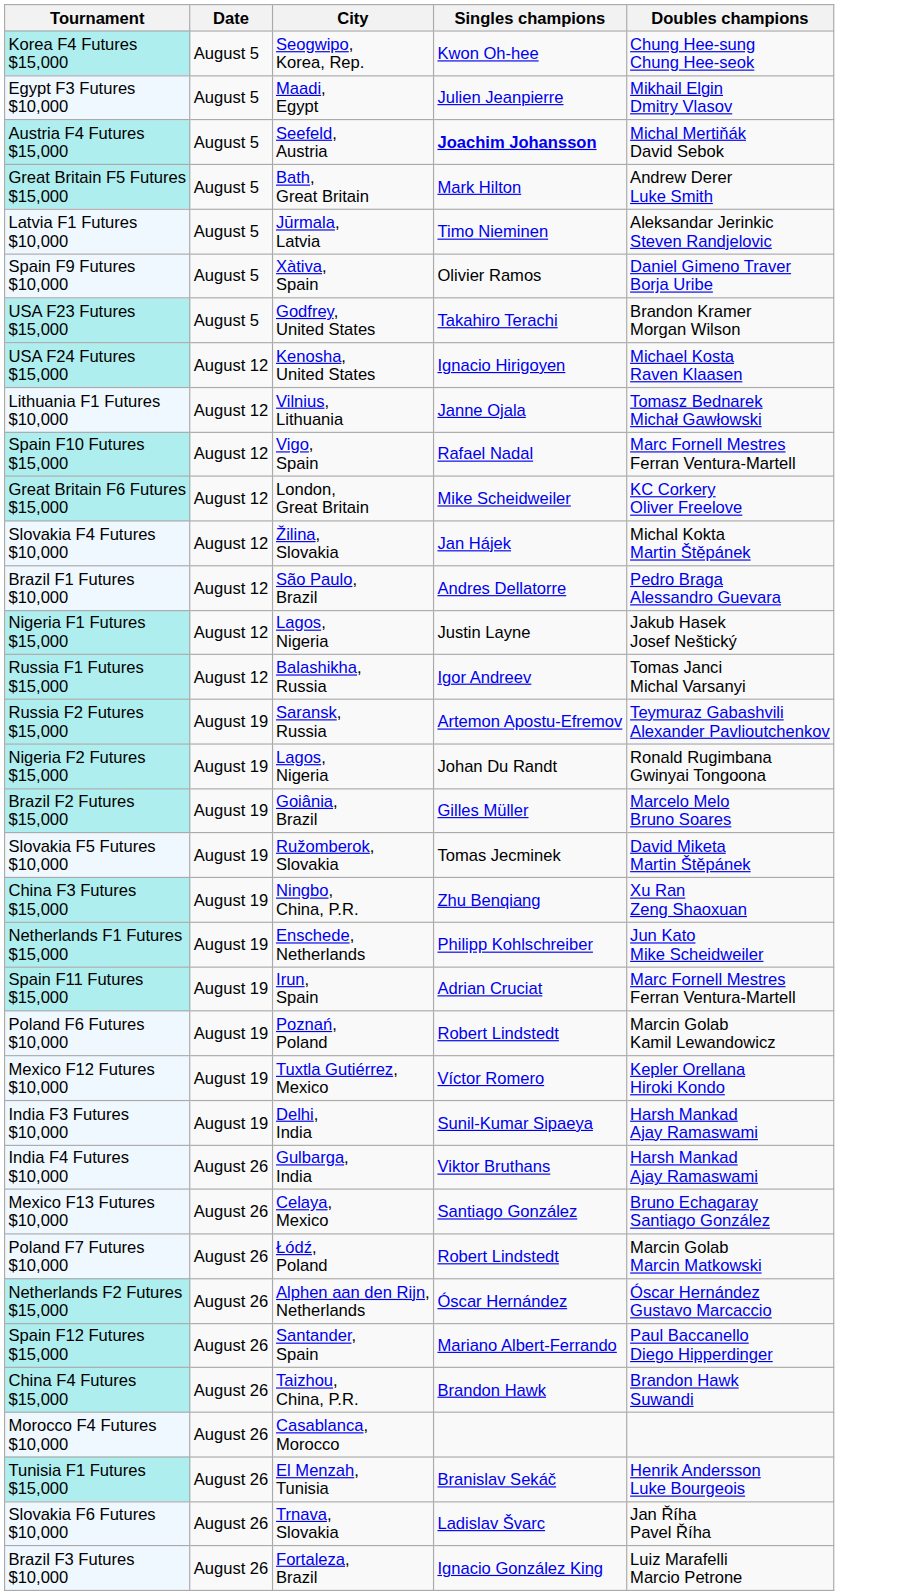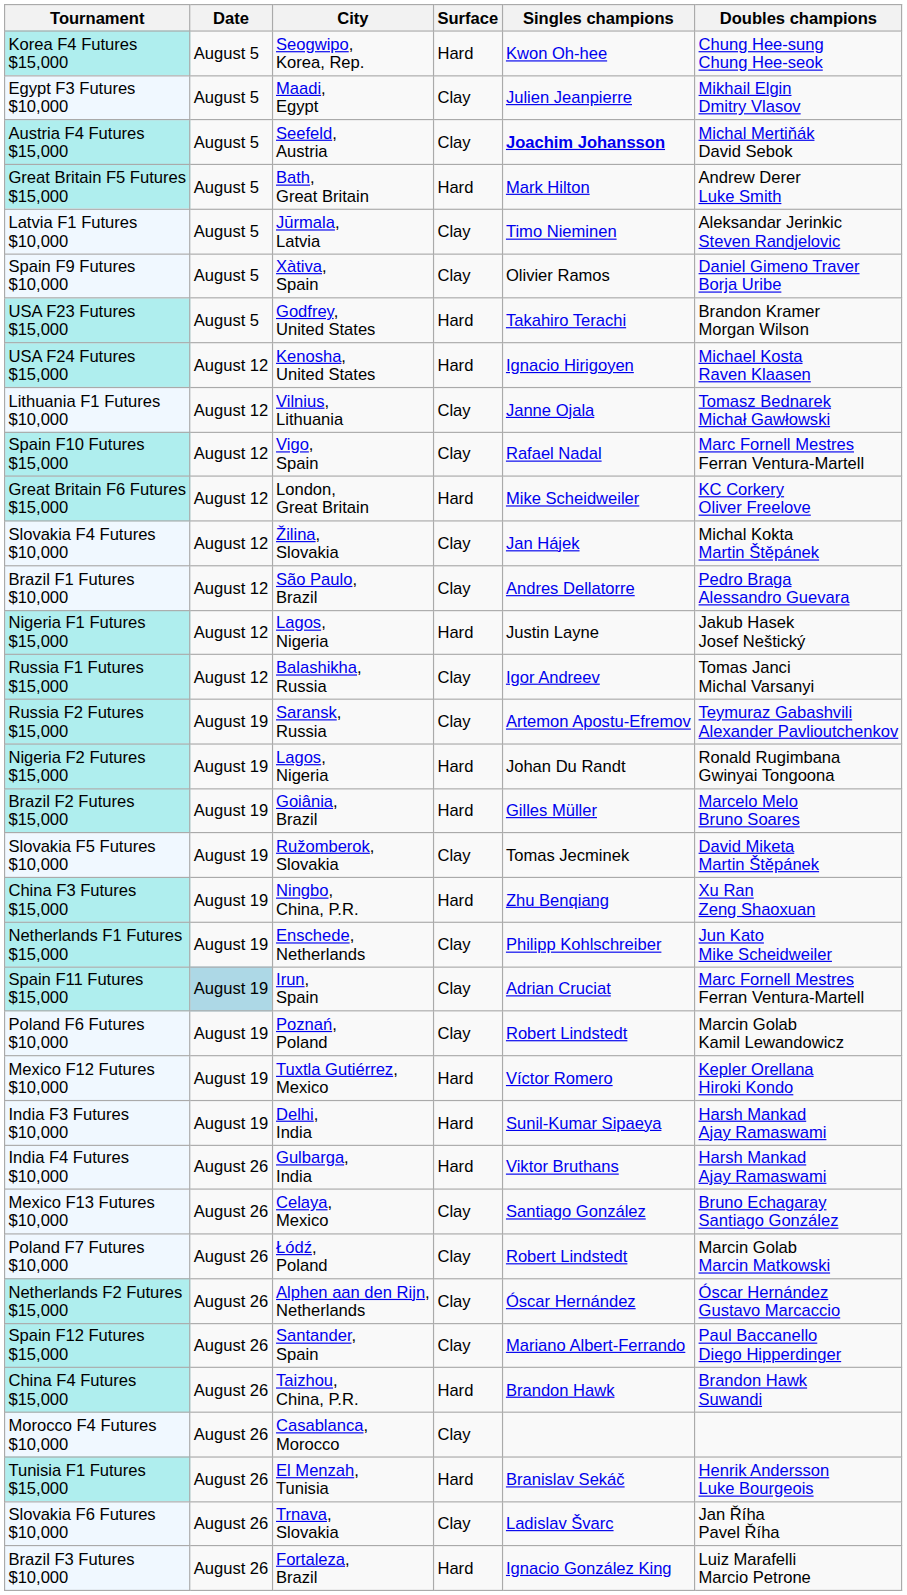 <table class="sortable wikitable" style="font-size:90%">
 <tr>
 <th>Tournament</th>
 <th>Date</th>
 <th>City</th>
+<th>Surface</th>
 <th>Singles champions</th>
 <th>Doubles champions</th>
 </tr>
 <tr>
 <td style="background:#afeeee;">Korea F4 Futures<br>$15,000</td>
 <td>August 5</td>
 <td><a href='#'>Seogwipo</a>,<br>Korea, Rep.</td>
+<td>Hard</td>
 <td> <a href='#'>Kwon Oh-hee</a></td>
 <td> <a href='#'>Chung Hee-sung</a><br> <a href='#'>Chung Hee-seok</a></td>
 </tr>
 <tr>
 <td style="background:#f0f8ff;">Egypt F3 Futures<br>$10,000</td>
 <td>August 5</td>
 <td><a href='#'>Maadi</a>,<br>Egypt</td>
+<td>Clay</td>
 <td> <a href='#'>Julien Jeanpierre</a></td>
 <td> <a href='#'>Mikhail Elgin</a><br> <a href='#'>Dmitry Vlasov</a></td>
 </tr>
 <tr>
 <td style="background:#afeeee;">Austria F4 Futures<br>$15,000</td>
 <td>August 5</td>
 <td><a href='#'>Seefeld</a>,<br>Austria</td>
+<td>Clay</td>
 <td><strong> <a href='#'>Joachim Johansson</a></strong></td>
 <td> <a href='#'>Michal Mertiňák</a><br> David Sebok</td>
 </tr>
 <tr>
 <td style="background:#afeeee;">Great Britain F5 Futures<br>$15,000</td>
 <td>August 5</td>
 <td><a href='#'>Bath</a>,<br>Great Britain</td>
+<td>Hard</td>
 <td> <a href='#'>Mark Hilton</a></td>
 <td> Andrew Derer<br> <a href='#'>Luke Smith</a></td>
 </tr>
 <tr>
 <td style="background:#f0f8ff;">Latvia F1 Futures<br>$10,000</td>
 <td>August 5</td>
 <td><a href='#'>Jūrmala</a>,<br>Latvia</td>
+<td>Clay</td>
 <td> <a href='#'>Timo Nieminen</a></td>
 <td> Aleksandar Jerinkic<br> <a href='#'>Steven Randjelovic</a></td>
 </tr>
 <tr>
 <td style="background:#f0f8ff;">Spain F9 Futures<br>$10,000</td>
 <td>August 5</td>
 <td><a href='#'>Xàtiva</a>,<br>Spain</td>
+<td>Clay</td>
 <td> Olivier Ramos</td>
 <td> <a href='#'>Daniel Gimeno Traver</a><br> <a href='#'>Borja Uribe</a></td>
 </tr>
 <tr>
 <td style="background:#afeeee;">USA F23 Futures<br>$15,000</td>
 <td>August 5</td>
 <td><a href='#'>Godfrey</a>,<br>United States</td>
+<td>Hard</td>
 <td> <a href='#'>Takahiro Terachi</a></td>
 <td> Brandon Kramer<br> Morgan Wilson</td>
 </tr>
 <tr>
 <td style="background:#afeeee;">USA F24 Futures<br>$15,000</td>
 <td>August 12</td>
 <td><a href='#'>Kenosha</a>,<br>United States</td>
+<td>Hard</td>
 <td> <a href='#'>Ignacio Hirigoyen</a></td>
 <td> <a href='#'>Michael Kosta</a><br> <a href='#'>Raven Klaasen</a></td>
 </tr>
 <tr>
 <td style="background:#f0f8ff;">Lithuania F1 Futures<br>$10,000</td>
 <td>August 12</td>
 <td><a href='#'>Vilnius</a>,<br>Lithuania</td>
+<td>Clay</td>
 <td> <a href='#'>Janne Ojala</a></td>
 <td> <a href='#'>Tomasz Bednarek</a><br> <a href='#'>Michał Gawłowski</a></td>
 </tr>
 <tr>
 <td style="background:#afeeee;">Spain F10 Futures<br>$15,000</td>
 <td>August 12</td>
 <td><a href='#'>Vigo</a>,<br>Spain</td>
+<td>Clay</td>
 <td> <a href='#'>Rafael Nadal</a></td>
 <td> <a href='#'>Marc Fornell Mestres</a><br> Ferran Ventura-Martell</td>
 </tr>
 <tr>
 <td style="background:#afeeee;">Great Britain F6 Futures<br>$15,000</td>
 <td>August 12</td>
 <td>London,<br>Great Britain</td>
+<td>Hard</td>
 <td> <a href='#'>Mike Scheidweiler</a></td>
 <td> <a href='#'>KC Corkery</a><br> <a href='#'>Oliver Freelove</a></td>
 </tr>
 <tr>
 <td style="background:#f0f8ff;">Slovakia F4 Futures<br>$10,000</td>
 <td>August 12</td>
 <td><a href='#'>Žilina</a>,<br>Slovakia</td>
+<td>Clay</td>
 <td> <a href='#'>Jan Hájek</a></td>
 <td> Michal Kokta<br> <a href='#'>Martin Štěpánek</a></td>
 </tr>
 <tr>
 <td style="background:#f0f8ff;">Brazil F1 Futures<br>$10,000</td>
 <td>August 12</td>
 <td><a href='#'>São Paulo</a>,<br>Brazil</td>
+<td>Clay</td>
 <td> <a href='#'>Andres Dellatorre</a></td>
 <td> <a href='#'>Pedro Braga</a><br> <a href='#'>Alessandro Guevara</a></td>
 </tr>
 <tr>
 <td style="background:#afeeee;">Nigeria F1 Futures<br>$15,000</td>
 <td>August 12</td>
 <td><a href='#'>Lagos</a>,<br>Nigeria</td>
+<td>Hard</td>
 <td> Justin Layne</td>
 <td> Jakub Hasek<br> Josef Neštický</td>
 </tr>
 <tr>
 <td style="background:#afeeee;">Russia F1 Futures<br>$15,000</td>
 <td>August 12</td>
 <td><a href='#'>Balashikha</a>,<br>Russia</td>
+<td>Clay</td>
 <td> <a href='#'>Igor Andreev</a></td>
 <td> Tomas Janci<br> Michal Varsanyi</td>
 </tr>
 <tr>
 <td style="background:#afeeee;">Russia F2 Futures<br>$15,000</td>
 <td>August 19</td>
 <td><a href='#'>Saransk</a>,<br>Russia</td>
+<td>Clay</td>
 <td> <a href='#'>Artemon Apostu-Efremov</a></td>
 <td> <a href='#'>Teymuraz Gabashvili</a><br> <a href='#'>Alexander Pavlioutchenkov</a></td>
 </tr>
 <tr>
 <td style="background:#afeeee;">Nigeria F2 Futures<br>$15,000</td>
 <td>August 19</td>
 <td><a href='#'>Lagos</a>,<br>Nigeria</td>
+<td>Hard</td>
 <td> Johan Du Randt</td>
 <td> Ronald Rugimbana<br> Gwinyai Tongoona</td>
 </tr>
 <tr>
 <td style="background:#afeeee;">Brazil F2 Futures<br>$15,000</td>
 <td>August 19</td>
 <td><a href='#'>Goiânia</a>,<br>Brazil</td>
+<td>Hard</td>
 <td> <a href='#'>Gilles Müller</a></td>
 <td> <a href='#'>Marcelo Melo</a><br> <a href='#'>Bruno Soares</a></td>
 </tr>
 <tr>
 <td style="background:#f0f8ff;">Slovakia F5 Futures<br>$10,000</td>
 <td>August 19</td>
 <td><a href='#'>Ružomberok</a>,<br>Slovakia</td>
+<td>Clay</td>
 <td> Tomas Jecminek</td>
 <td> <a href='#'>David Miketa</a><br> <a href='#'>Martin Štěpánek</a></td>
 </tr>
 <tr>
 <td style="background:#afeeee;">China F3 Futures<br>$15,000</td>
 <td>August 19</td>
 <td><a href='#'>Ningbo</a>,<br>China, P.R.</td>
+<td>Hard</td>
 <td> <a href='#'>Zhu Benqiang</a></td>
 <td> <a href='#'>Xu Ran</a><br> <a href='#'>Zeng Shaoxuan</a></td>
 </tr>
 <tr>
 <td style="background:#afeeee;">Netherlands F1 Futures<br>$15,000</td>
 <td>August 19</td>
 <td><a href='#'>Enschede</a>,<br>Netherlands</td>
+<td>Clay</td>
 <td> <a href='#'>Philipp Kohlschreiber</a></td>
 <td> <a href='#'>Jun Kato</a><br> <a href='#'>Mike Scheidweiler</a></td>
 </tr>
 <tr>
 <td style="background:#afeeee;">Spain F11 Futures<br>$15,000</td>
-<td>August 19</td>
+<td style="background: lightblue;">August 19</td>
 <td><a href='#'>Irun</a>,<br>Spain</td>
+<td>Clay</td>
 <td> <a href='#'>Adrian Cruciat</a></td>
 <td> <a href='#'>Marc Fornell Mestres</a><br> Ferran Ventura-Martell</td>
 </tr>
 <tr>
 <td style="background:#f0f8ff;">Poland F6 Futures<br>$10,000</td>
 <td>August 19</td>
 <td><a href='#'>Poznań</a>,<br>Poland</td>
+<td>Clay</td>
 <td> <a href='#'>Robert Lindstedt</a></td>
 <td> Marcin Golab<br> Kamil Lewandowicz</td>
 </tr>
 <tr>
 <td style="background:#f0f8ff;">Mexico F12 Futures<br>$10,000</td>
 <td>August 19</td>
 <td><a href='#'>Tuxtla Gutiérrez</a>,<br>Mexico</td>
+<td>Hard</td>
 <td> <a href='#'>Víctor Romero</a></td>
 <td> <a href='#'>Kepler Orellana</a><br> <a href='#'>Hiroki Kondo</a></td>
 </tr>
 <tr>
 <td style="background:#f0f8ff;">India F3 Futures<br>$10,000</td>
 <td>August 19</td>
 <td><a href='#'>Delhi</a>,<br>India</td>
+<td>Hard</td>
 <td> <a href='#'>Sunil-Kumar Sipaeya</a></td>
 <td> <a href='#'>Harsh Mankad</a><br> <a href='#'>Ajay Ramaswami</a></td>
 </tr>
 <tr>
 <td style="background:#f0f8ff;">India F4 Futures<br>$10,000</td>
 <td>August 26</td>
 <td><a href='#'>Gulbarga</a>,<br>India</td>
+<td>Hard</td>
 <td> <a href='#'>Viktor Bruthans</a></td>
 <td> <a href='#'>Harsh Mankad</a><br> <a href='#'>Ajay Ramaswami</a></td>
 </tr>
 <tr>
 <td style="background:#f0f8ff;">Mexico F13 Futures<br>$10,000</td>
 <td>August 26</td>
 <td><a href='#'>Celaya</a>,<br>Mexico</td>
+<td>Clay</td>
 <td> <a href='#'>Santiago González</a></td>
 <td> <a href='#'>Bruno Echagaray</a><br> <a href='#'>Santiago González</a></td>
 </tr>
 <tr>
 <td style="background:#f0f8ff;">Poland F7 Futures<br>$10,000</td>
 <td>August 26</td>
 <td><a href='#'>Łódź</a>,<br>Poland</td>
+<td>Clay</td>
 <td> <a href='#'>Robert Lindstedt</a></td>
 <td> Marcin Golab<br> <a href='#'>Marcin Matkowski</a></td>
 </tr>
 <tr>
 <td style="background:#afeeee;">Netherlands F2 Futures<br>$15,000</td>
 <td>August 26</td>
 <td><a href='#'>Alphen aan den Rijn</a>,<br>Netherlands</td>
+<td>Clay</td>
 <td> <a href='#'>Óscar Hernández</a></td>
 <td> <a href='#'>Óscar Hernández</a><br> <a href='#'>Gustavo Marcaccio</a></td>
 </tr>
 <tr>
 <td style="background:#afeeee;">Spain F12 Futures<br>$15,000</td>
 <td>August 26</td>
 <td><a href='#'>Santander</a>,<br>Spain</td>
+<td>Clay</td>
 <td> <a href='#'>Mariano Albert-Ferrando</a></td>
 <td> <a href='#'>Paul Baccanello</a><br> <a href='#'>Diego Hipperdinger</a></td>
 </tr>
 <tr>
 <td style="background:#afeeee;">China F4 Futures<br>$15,000</td>
 <td>August 26</td>
 <td><a href='#'>Taizhou</a>,<br>China, P.R.</td>
+<td>Hard</td>
 <td> <a href='#'>Brandon Hawk</a></td>
 <td> <a href='#'>Brandon Hawk</a><br> <a href='#'>Suwandi</a></td>
 </tr>
 <tr>
 <td style="background:#f0f8ff;">Morocco F4 Futures<br>$10,000</td>
 <td>August 26</td>
 <td><a href='#'>Casablanca</a>,<br>Morocco</td>
+<td>Clay</td>
 <td></td>
 <td></td>
 </tr>
 <tr>
 <td style="background:#afeeee;">Tunisia F1 Futures<br>$15,000</td>
 <td>August 26</td>
 <td><a href='#'>El Menzah</a>,<br>Tunisia</td>
+<td>Hard</td>
 <td> <a href='#'>Branislav Sekáč</a></td>
 <td> <a href='#'>Henrik Andersson</a><br> <a href='#'>Luke Bourgeois</a></td>
 </tr>
 <tr>
 <td style="background:#f0f8ff;">Slovakia F6 Futures<br>$10,000</td>
 <td>August 26</td>
 <td><a href='#'>Trnava</a>,<br>Slovakia</td>
+<td>Clay</td>
 <td> <a href='#'>Ladislav Švarc</a></td>
 <td> Jan Říha<br> Pavel Říha</td>
 </tr>
 <tr>
 <td style="background:#f0f8ff;">Brazil F3 Futures<br>$10,000</td>
 <td>August 26</td>
 <td><a href='#'>Fortaleza</a>,<br>Brazil</td>
+<td>Hard</td>
 <td> <a href='#'>Ignacio González King</a></td>
 <td> Luiz Marafelli<br> Marcio Petrone</td>
 </tr>
 </table>
